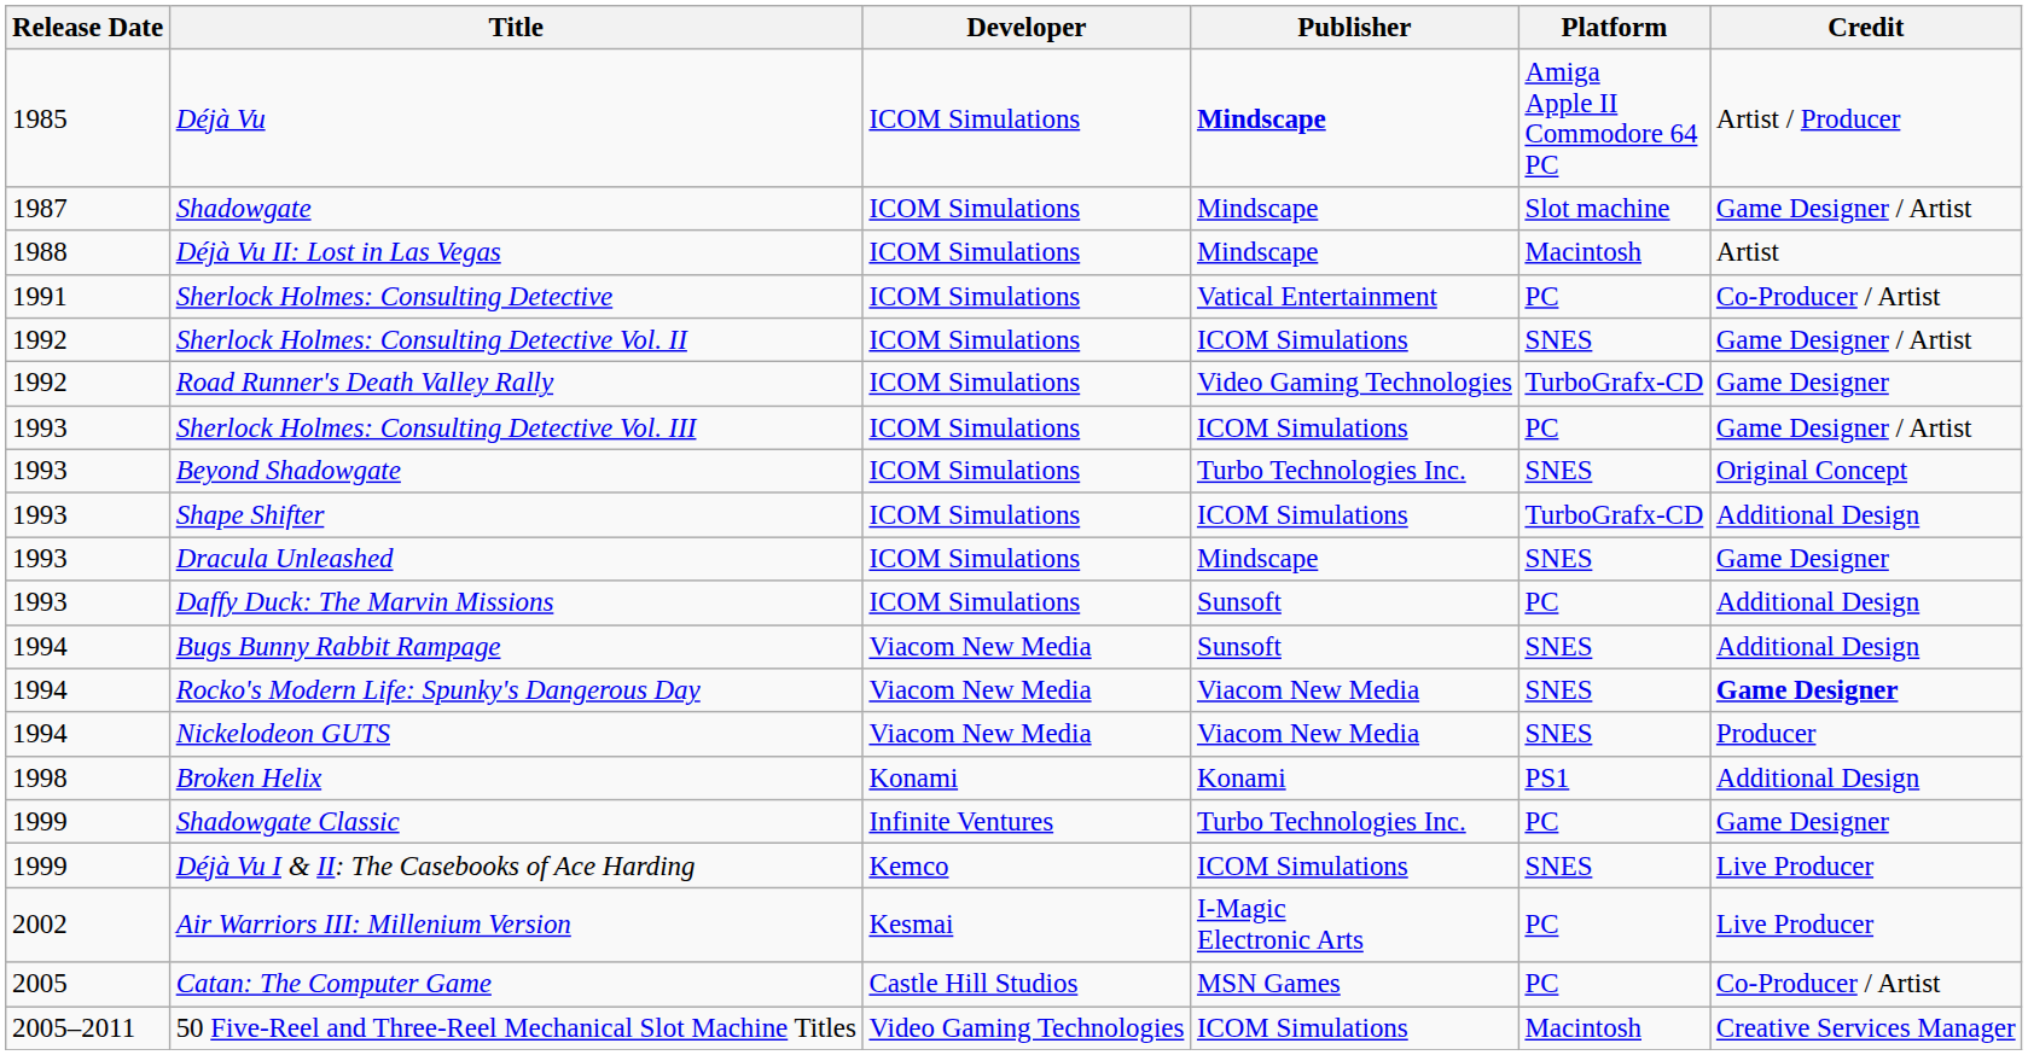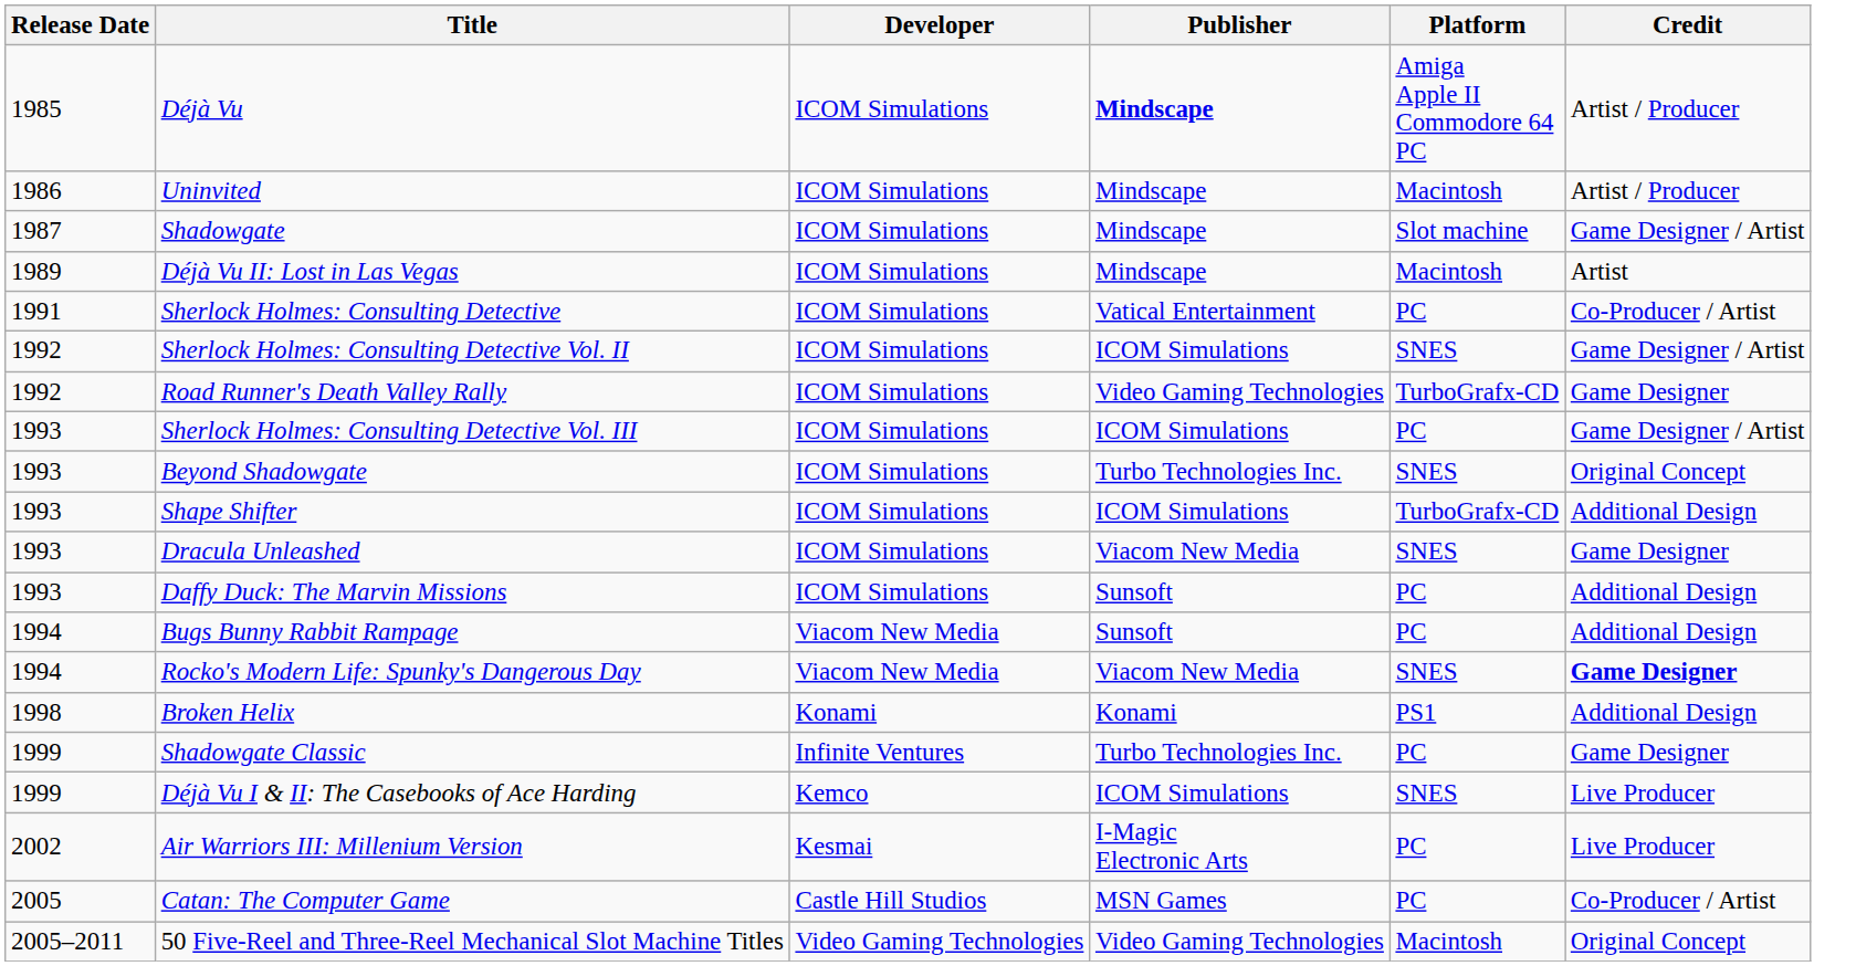 <table class="wikitable">
 <tr>
 <th>Release Date</th>
 <th>Title</th>
 <th>Developer</th>
 <th>Publisher</th>
 <th>Platform</th>
 <th>Credit</th>
 </tr>
 <tr>
 <td>1985</td>
 <td><em><a href='#'>Déjà Vu</a></em></td>
 <td><a href='#'>ICOM Simulations</a></td>
 <td><strong><a href='#'>Mindscape</a></strong></td>
 <td><a href='#'>Amiga</a><br><a href='#'>Apple II</a><br><a href='#'>Commodore 64</a><br><a href='#'>PC</a></td>
 <td>Artist / <a href='#'>Producer</a></td>
 </tr>
 <tr>
+<td>1986</td>
+<td><em><a href='#'>Uninvited</a></em></td>
+<td><a href='#'>ICOM Simulations</a></td>
+<td><a href='#'>Mindscape</a></td>
+<td><a href='#'>Macintosh</a></td>
+<td>Artist / <a href='#'>Producer</a></td>
+</tr>
+<tr>
 <td>1987</td>
 <td><em><a href='#'>Shadowgate</a></em></td>
 <td><a href='#'>ICOM Simulations</a></td>
 <td><a href='#'>Mindscape</a></td>
 <td><a href='#'>Slot machine</a></td>
 <td><a href='#'>Game Designer</a> / Artist</td>
 </tr>
 <tr>
-<td>1988</td>
+<td>1989</td>
 <td><em><a href='#'>Déjà Vu II: Lost in Las Vegas</a></em></td>
 <td><a href='#'>ICOM Simulations</a></td>
 <td><a href='#'>Mindscape</a></td>
 <td><a href='#'>Macintosh</a></td>
 <td>Artist</td>
 </tr>
 <tr>
 <td>1991</td>
 <td><em><a href='#'>Sherlock Holmes: Consulting Detective</a></em></td>
 <td><a href='#'>ICOM Simulations</a></td>
 <td><a href='#'>Vatical Entertainment</a></td>
 <td><a href='#'>PC</a></td>
 <td><a href='#'>Co-Producer</a> / Artist</td>
 </tr>
 <tr>
 <td>1992</td>
 <td><em><a href='#'>Sherlock Holmes: Consulting Detective Vol. II</a></em></td>
 <td><a href='#'>ICOM Simulations</a></td>
 <td><a href='#'>ICOM Simulations</a></td>
 <td><a href='#'>SNES</a></td>
 <td><a href='#'>Game Designer</a> / Artist</td>
 </tr>
 <tr>
 <td>1992</td>
 <td><em><a href='#'>Road Runner's Death Valley Rally</a></em></td>
 <td><a href='#'>ICOM Simulations</a></td>
 <td><a href='#'>Video Gaming Technologies</a></td>
 <td><a href='#'>TurboGrafx-CD</a></td>
 <td><a href='#'>Game Designer</a></td>
 </tr>
 <tr>
 <td>1993</td>
 <td><em><a href='#'>Sherlock Holmes: Consulting Detective Vol. III</a></em></td>
 <td><a href='#'>ICOM Simulations</a></td>
 <td><a href='#'>ICOM Simulations</a></td>
 <td><a href='#'>PC</a></td>
 <td><a href='#'>Game Designer</a> / Artist</td>
 </tr>
 <tr>
 <td>1993</td>
 <td><em><a href='#'>Beyond Shadowgate</a></em></td>
 <td><a href='#'>ICOM Simulations</a></td>
 <td><a href='#'>Turbo Technologies Inc.</a></td>
 <td><a href='#'>SNES</a></td>
 <td><a href='#'>Original Concept</a></td>
 </tr>
 <tr>
 <td>1993</td>
 <td><em><a href='#'>Shape Shifter</a></em></td>
 <td><a href='#'>ICOM Simulations</a></td>
 <td><a href='#'>ICOM Simulations</a></td>
 <td><a href='#'>TurboGrafx-CD</a></td>
 <td><a href='#'>Additional Design</a></td>
 </tr>
 <tr>
 <td>1993</td>
 <td><em><a href='#'>Dracula Unleashed</a></em></td>
 <td><a href='#'>ICOM Simulations</a></td>
-<td><a href='#'>Mindscape</a></td>
+<td><a href='#'>Viacom New Media</a></td>
 <td><a href='#'>SNES</a></td>
 <td><a href='#'>Game Designer</a></td>
 </tr>
 <tr>
 <td>1993</td>
 <td><em><a href='#'>Daffy Duck: The Marvin Missions</a></em></td>
 <td><a href='#'>ICOM Simulations</a></td>
 <td><a href='#'>Sunsoft</a></td>
 <td><a href='#'>PC</a></td>
 <td><a href='#'>Additional Design</a></td>
 </tr>
 <tr>
 <td>1994</td>
 <td><em><a href='#'>Bugs Bunny Rabbit Rampage</a></em></td>
 <td><a href='#'>Viacom New Media</a></td>
 <td><a href='#'>Sunsoft</a></td>
-<td><a href='#'>SNES</a></td>
+<td><a href='#'>PC</a></td>
 <td><a href='#'>Additional Design</a></td>
 </tr>
 <tr>
 <td>1994</td>
 <td><em><a href='#'>Rocko's Modern Life: Spunky's Dangerous Day</a></em></td>
 <td><a href='#'>Viacom New Media</a></td>
 <td><a href='#'>Viacom New Media</a></td>
 <td><a href='#'>SNES</a></td>
 <td><strong><a href='#'>Game Designer</a></strong></td>
-</tr>
-<tr>
-<td>1994</td>
-<td><em><a href='#'>Nickelodeon GUTS</a></em></td>
-<td><a href='#'>Viacom New Media</a></td>
-<td><a href='#'>Viacom New Media</a></td>
-<td><a href='#'>SNES</a></td>
-<td><a href='#'>Producer</a></td>
 </tr>
 <tr>
 <td>1998</td>
 <td><em><a href='#'>Broken Helix</a></em></td>
 <td><a href='#'>Konami</a></td>
 <td><a href='#'>Konami</a></td>
 <td><a href='#'>PS1</a></td>
 <td><a href='#'>Additional Design</a></td>
 </tr>
 <tr>
 <td>1999</td>
 <td><em><a href='#'>Shadowgate Classic</a></em></td>
 <td><a href='#'>Infinite Ventures</a></td>
 <td><a href='#'>Turbo Technologies Inc.</a></td>
 <td><a href='#'>PC</a></td>
 <td><a href='#'>Game Designer</a></td>
 </tr>
 <tr>
 <td>1999</td>
 <td><em><a href='#'>Déjà Vu I</a> & <a href='#'>II</a>: The Casebooks of Ace Harding</em></td>
 <td><a href='#'>Kemco</a></td>
 <td><a href='#'>ICOM Simulations</a></td>
 <td><a href='#'>SNES</a></td>
 <td><a href='#'>Live Producer</a></td>
 </tr>
 <tr>
 <td>2002</td>
 <td><em><a href='#'>Air Warriors III: Millenium Version</a></em></td>
 <td><a href='#'>Kesmai</a></td>
 <td><a href='#'>I-Magic</a><br><a href='#'>Electronic Arts</a></td>
 <td><a href='#'>PC</a></td>
 <td><a href='#'>Live Producer</a></td>
 </tr>
 <tr>
 <td>2005</td>
 <td><em><a href='#'>Catan: The Computer Game</a></em></td>
 <td><a href='#'>Castle Hill Studios</a></td>
 <td><a href='#'>MSN Games</a></td>
 <td><a href='#'>PC</a></td>
 <td><a href='#'>Co-Producer</a> / Artist</td>
 </tr>
 <tr>
 <td>2005–2011</td>
 <td>50 <a href='#'>Five-Reel and Three-Reel Mechanical Slot Machine</a> Titles</td>
 <td><a href='#'>Video Gaming Technologies</a></td>
-<td><a href='#'>ICOM Simulations</a></td>
+<td><a href='#'>Video Gaming Technologies</a></td>
 <td><a href='#'>Macintosh</a></td>
-<td><a href='#'>Creative Services Manager</a></td>
+<td><a href='#'>Original Concept</a></td>
 </tr>
 </table>
